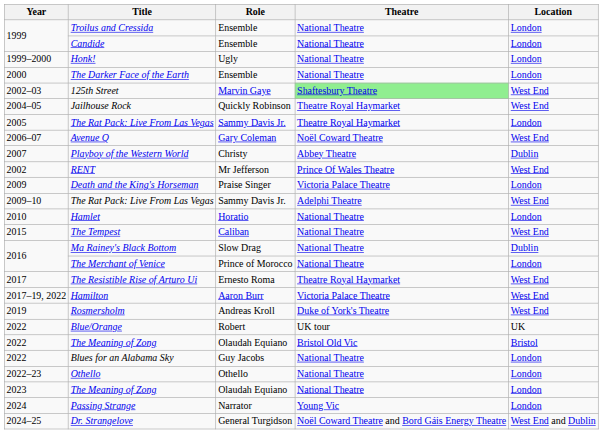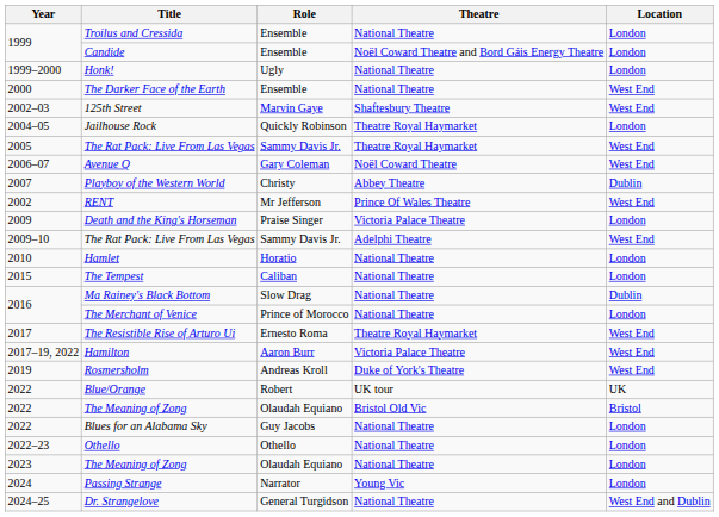 <table class="wikitable">
 <tr>
 <th>Year</th>
 <th>Title</th>
 <th>Role</th>
 <th>Theatre</th>
 <th>Location</th>
 </tr>
 <tr>
 <td rowspan="2">1999</td>
 <td><em><a href='#'>Troilus and Cressida</a></em></td>
 <td>Ensemble</td>
 <td><a href='#'>National Theatre</a></td>
 <td><a href='#'>London</a></td>
 </tr>
 <tr>
 <td><em><a href='#'>Candide</a></em></td>
 <td>Ensemble</td>
-<td><a href='#'>National Theatre</a></td>
+<td><a href='#'>Noël Coward Theatre</a> and <a href='#'>Bord Gáis Energy Theatre</a></td>
 <td><a href='#'>London</a></td>
 </tr>
 <tr>
 <td>1999–2000</td>
 <td><em><a href='#'>Honk!</a></em></td>
 <td>Ugly</td>
 <td><a href='#'>National Theatre</a></td>
 <td><a href='#'>London</a></td>
 </tr>
 <tr>
 <td>2000</td>
 <td><em><a href='#'>The Darker Face of the Earth</a></em></td>
 <td>Ensemble</td>
 <td><a href='#'>National Theatre</a></td>
-<td><a href='#'>London</a></td>
+<td><a href='#'>West End</a></td>
 </tr>
 <tr>
 <td>2002–03</td>
 <td><em>125th Street</em></td>
 <td><a href='#'>Marvin Gaye</a></td>
-<td style="background: lightgreen;"><a href='#'>Shaftesbury Theatre</a></td>
+<td><a href='#'>Shaftesbury Theatre</a></td>
 <td><a href='#'>West End</a></td>
 </tr>
 <tr>
 <td>2004–05</td>
 <td><em>Jailhouse Rock</em></td>
 <td>Quickly Robinson</td>
 <td><a href='#'>Theatre Royal Haymarket</a></td>
-<td><a href='#'>West End</a></td>
+<td><a href='#'>London</a></td>
 </tr>
 <tr>
 <td>2005</td>
 <td><em><a href='#'>The Rat Pack: Live From Las Vegas</a></em></td>
 <td><a href='#'>Sammy Davis Jr.</a></td>
 <td><a href='#'>Theatre Royal Haymarket</a></td>
-<td><a href='#'>London</a></td>
+<td><a href='#'>West End</a></td>
 </tr>
 <tr>
 <td>2006–07</td>
 <td><em><a href='#'>Avenue Q</a></em></td>
 <td><a href='#'>Gary Coleman</a></td>
 <td><a href='#'>Noël Coward Theatre</a></td>
 <td><a href='#'>West End</a></td>
 </tr>
 <tr>
 <td>2007</td>
 <td><em><a href='#'>Playboy of the Western World</a></em></td>
 <td>Christy</td>
 <td><a href='#'>Abbey Theatre</a></td>
 <td><a href='#'>Dublin</a></td>
 </tr>
 <tr>
 <td>2002</td>
 <td><em><a href='#'>RENT</a></em></td>
 <td>Mr Jefferson</td>
 <td><a href='#'>Prince Of Wales Theatre</a></td>
 <td><a href='#'>West End</a></td>
 </tr>
 <tr>
 <td>2009</td>
 <td><em><a href='#'>Death and the King's Horseman</a></em></td>
 <td>Praise Singer</td>
 <td><a href='#'>Victoria Palace Theatre</a></td>
 <td><a href='#'>London</a></td>
 </tr>
 <tr>
 <td>2009–10</td>
 <td><em>The Rat Pack: Live From Las Vegas</em></td>
 <td>Sammy Davis Jr.</td>
 <td><a href='#'>Adelphi Theatre</a></td>
 <td><a href='#'>West End</a></td>
 </tr>
 <tr>
 <td>2010</td>
 <td><em><a href='#'>Hamlet</a></em></td>
 <td><a href='#'>Horatio</a></td>
 <td><a href='#'>National Theatre</a></td>
 <td><a href='#'>London</a></td>
 </tr>
 <tr>
 <td>2015</td>
 <td><em><a href='#'>The Tempest</a></em></td>
 <td><a href='#'>Caliban</a></td>
 <td><a href='#'>National Theatre</a></td>
-<td><a href='#'>West End</a></td>
+<td><a href='#'>London</a></td>
 </tr>
 <tr>
 <td rowspan="2">2016</td>
 <td><em><a href='#'>Ma Rainey's Black Bottom</a></em></td>
 <td>Slow Drag</td>
 <td><a href='#'>National Theatre</a></td>
 <td><a href='#'>Dublin</a></td>
 </tr>
 <tr>
 <td><em><a href='#'>The Merchant of Venice</a></em></td>
 <td>Prince of Morocco</td>
 <td><a href='#'>National Theatre</a></td>
 <td><a href='#'>London</a></td>
 </tr>
 <tr>
 <td>2017</td>
 <td><em><a href='#'>The Resistible Rise of Arturo Ui</a></em></td>
 <td>Ernesto Roma</td>
 <td><a href='#'>Theatre Royal Haymarket</a></td>
 <td><a href='#'>West End</a></td>
 </tr>
 <tr>
 <td>2017–19, 2022</td>
 <td><em><a href='#'>Hamilton</a></em></td>
 <td><a href='#'>Aaron Burr</a></td>
 <td><a href='#'>Victoria Palace Theatre</a></td>
 <td><a href='#'>West End</a></td>
 </tr>
 <tr>
 <td>2019</td>
 <td><em><a href='#'>Rosmersholm</a></em></td>
 <td>Andreas Kroll</td>
 <td><a href='#'>Duke of York's Theatre</a></td>
 <td><a href='#'>West End</a></td>
 </tr>
 <tr>
 <td>2022</td>
 <td><em><a href='#'>Blue/Orange</a></em></td>
 <td>Robert</td>
 <td>UK tour</td>
 <td>UK</td>
 </tr>
 <tr>
 <td>2022</td>
 <td><em><a href='#'>The Meaning of Zong</a></em></td>
 <td>Olaudah Equiano</td>
 <td><a href='#'>Bristol Old Vic</a></td>
 <td><a href='#'>Bristol</a></td>
 </tr>
 <tr>
 <td>2022</td>
 <td><em>Blues for an Alabama Sky</em></td>
 <td>Guy Jacobs</td>
 <td><a href='#'>National Theatre</a></td>
 <td><a href='#'>London</a></td>
 </tr>
 <tr>
 <td>2022–23</td>
 <td><em><a href='#'>Othello</a></em></td>
 <td>Othello</td>
 <td><a href='#'>National Theatre</a></td>
 <td><a href='#'>London</a></td>
 </tr>
 <tr>
 <td>2023</td>
 <td><em><a href='#'>The Meaning of Zong</a></em></td>
 <td>Olaudah Equiano</td>
 <td><a href='#'>National Theatre</a></td>
 <td><a href='#'>London</a></td>
 </tr>
 <tr>
 <td>2024</td>
 <td><em><a href='#'>Passing Strange</a></em></td>
 <td>Narrator</td>
 <td><a href='#'>Young Vic</a></td>
 <td><a href='#'>London</a></td>
 </tr>
 <tr>
 <td>2024–25</td>
 <td><a href='#'><em>Dr. Strangelove</em></a></td>
 <td>General Turgidson</td>
-<td><a href='#'>Noël Coward Theatre</a> and <a href='#'>Bord Gáis Energy Theatre</a></td>
+<td><a href='#'>National Theatre</a></td>
 <td><a href='#'>West End</a> and <a href='#'>Dublin</a></td>
 </tr>
 </table>
